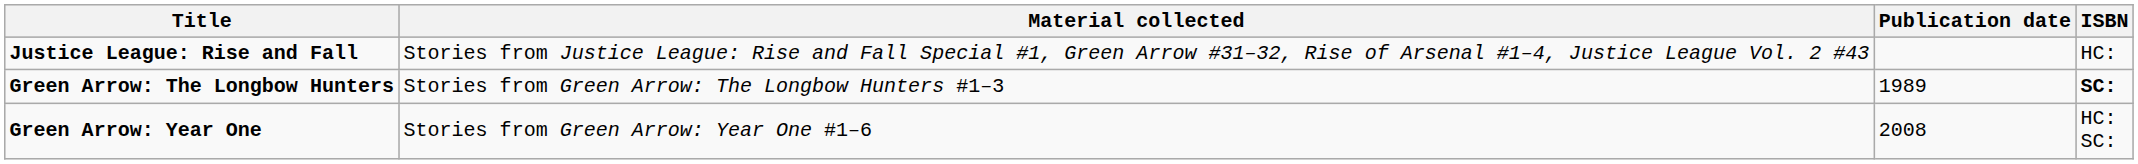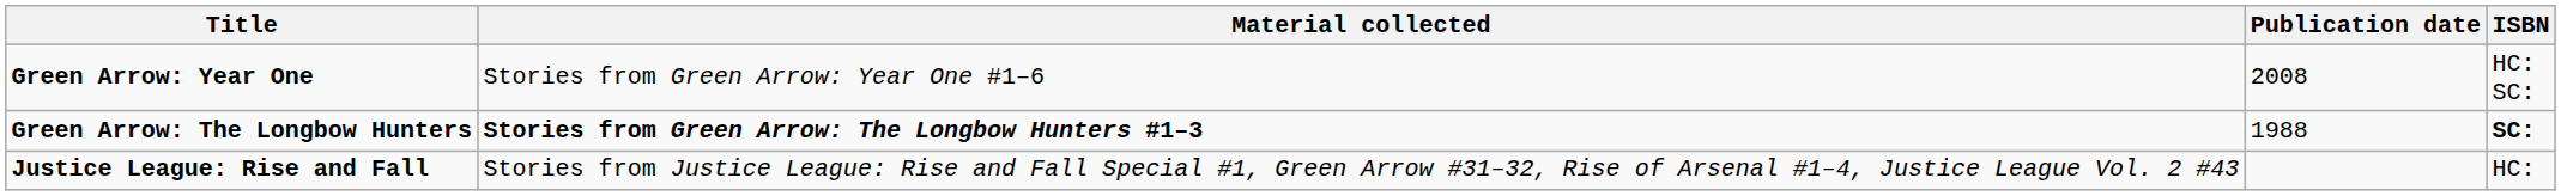 <table class="wikitable collapsible collapsed">
 <tr>
 <th>Title</th>
 <th>Material collected</th>
 <th>Publication date</th>
 <th>ISBN</th>
 </tr>
 <tr>
+<td><strong>Green Arrow: Year One</strong></td>
+<td>Stories from <em>Green Arrow: Year One</em> #1–6</td>
+<td>2008</td>
+<td>HC: <br>SC: </td>
+</tr>
+<tr>
+<td><strong>Green Arrow: The Longbow Hunters</strong></td>
+<td><strong>Stories from <em>Green Arrow: The Longbow Hunters</em> #1–3</strong></td>
+<td>1988</td>
+<td><strong>SC: </strong></td>
+</tr>
+<tr>
 <td><strong>Justice League: Rise and Fall</strong></td>
 <td>Stories from <em>Justice League: Rise and Fall Special #1, Green Arrow #31–32, Rise of Arsenal #1–4, Justice League Vol. 2 #43</em></td>
 <td></td>
 <td>HC: </td>
 </tr>
-<tr>
-<td><strong>Green Arrow: The Longbow Hunters</strong></td>
-<td>Stories from <em>Green Arrow: The Longbow Hunters</em> #1–3</td>
-<td>1989</td>
-<td><strong>SC: </strong></td>
-</tr>
-<tr>
-<td><strong>Green Arrow: Year One</strong></td>
-<td>Stories from <em>Green Arrow: Year One</em> #1–6</td>
-<td>2008</td>
-<td>HC: <br>SC: </td>
-</tr>
 </table>
